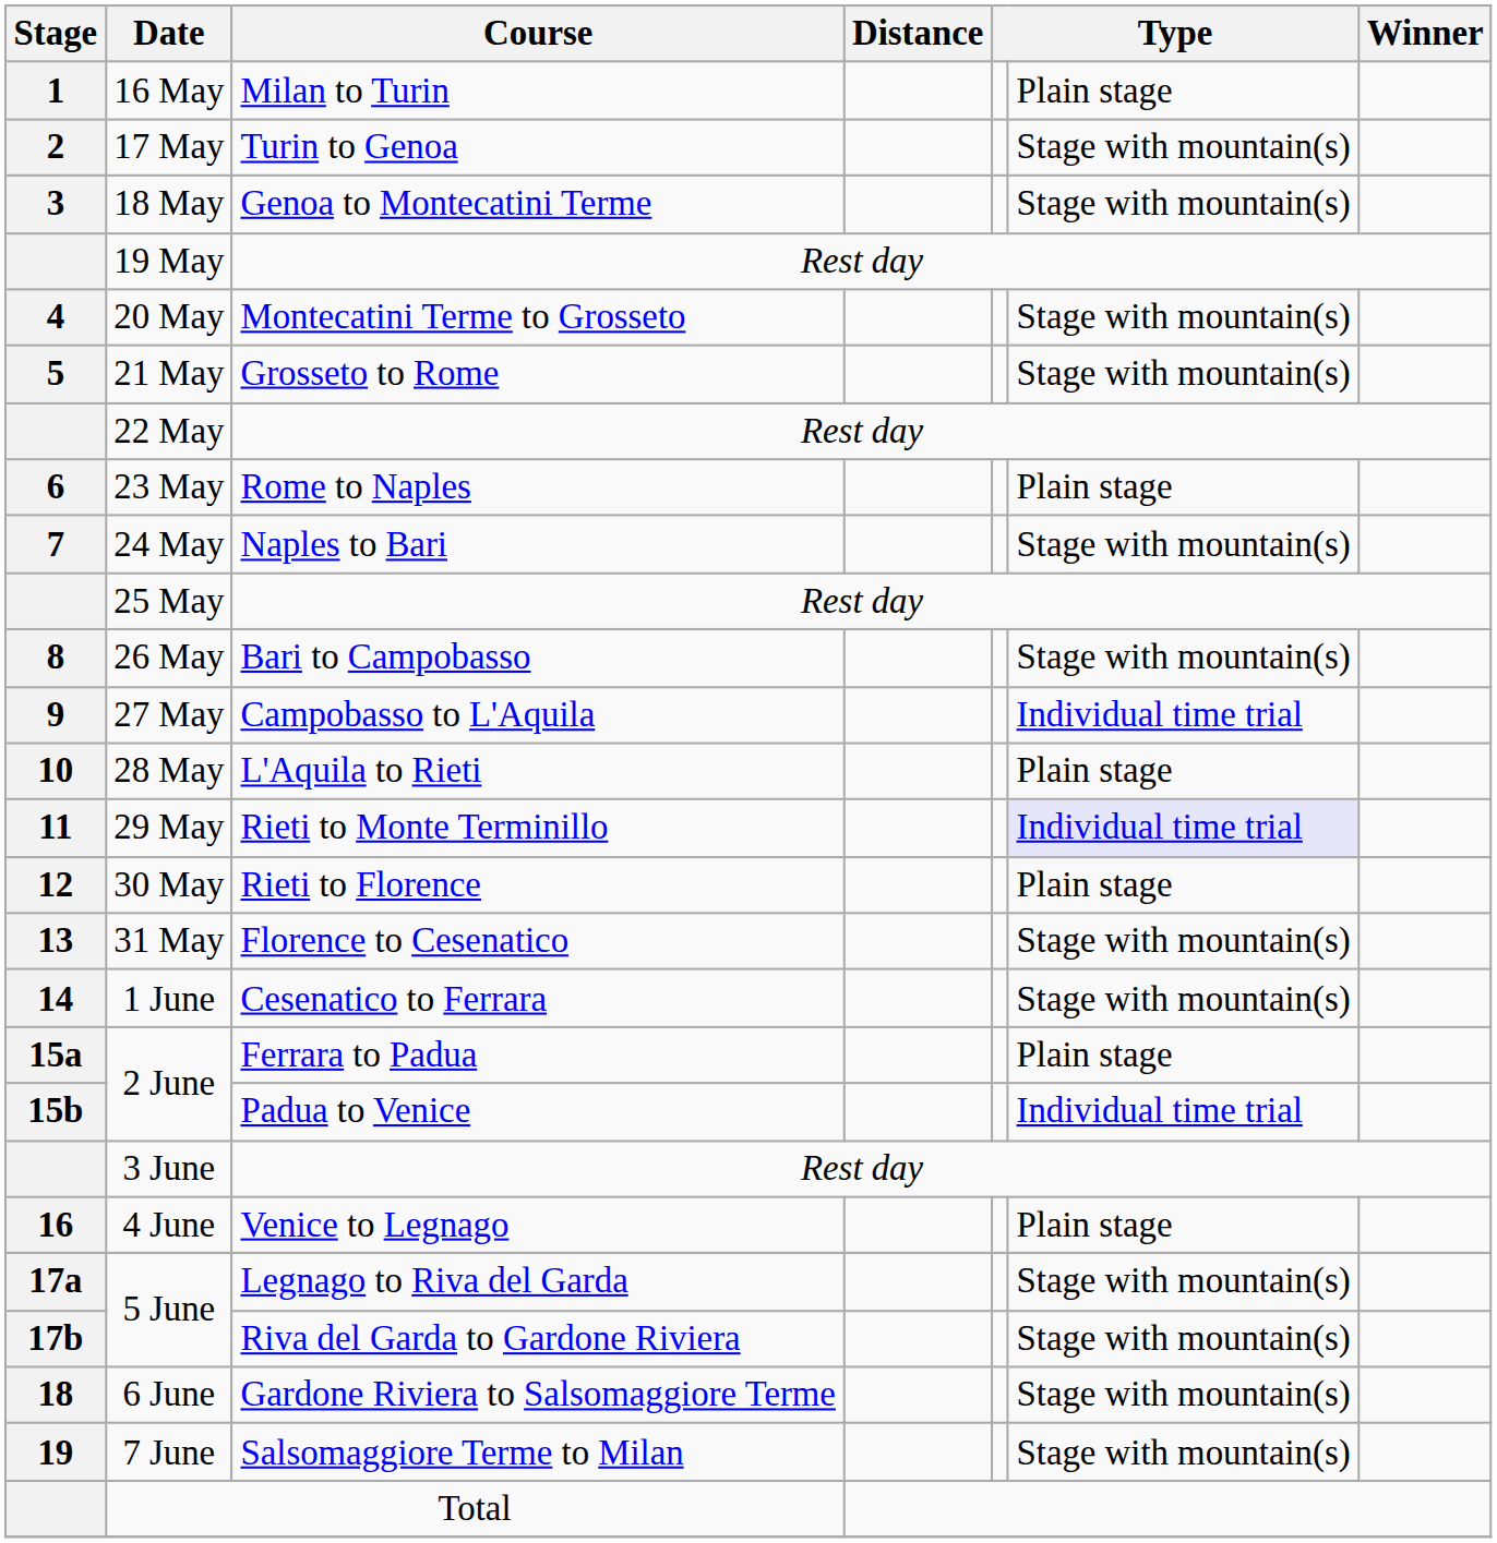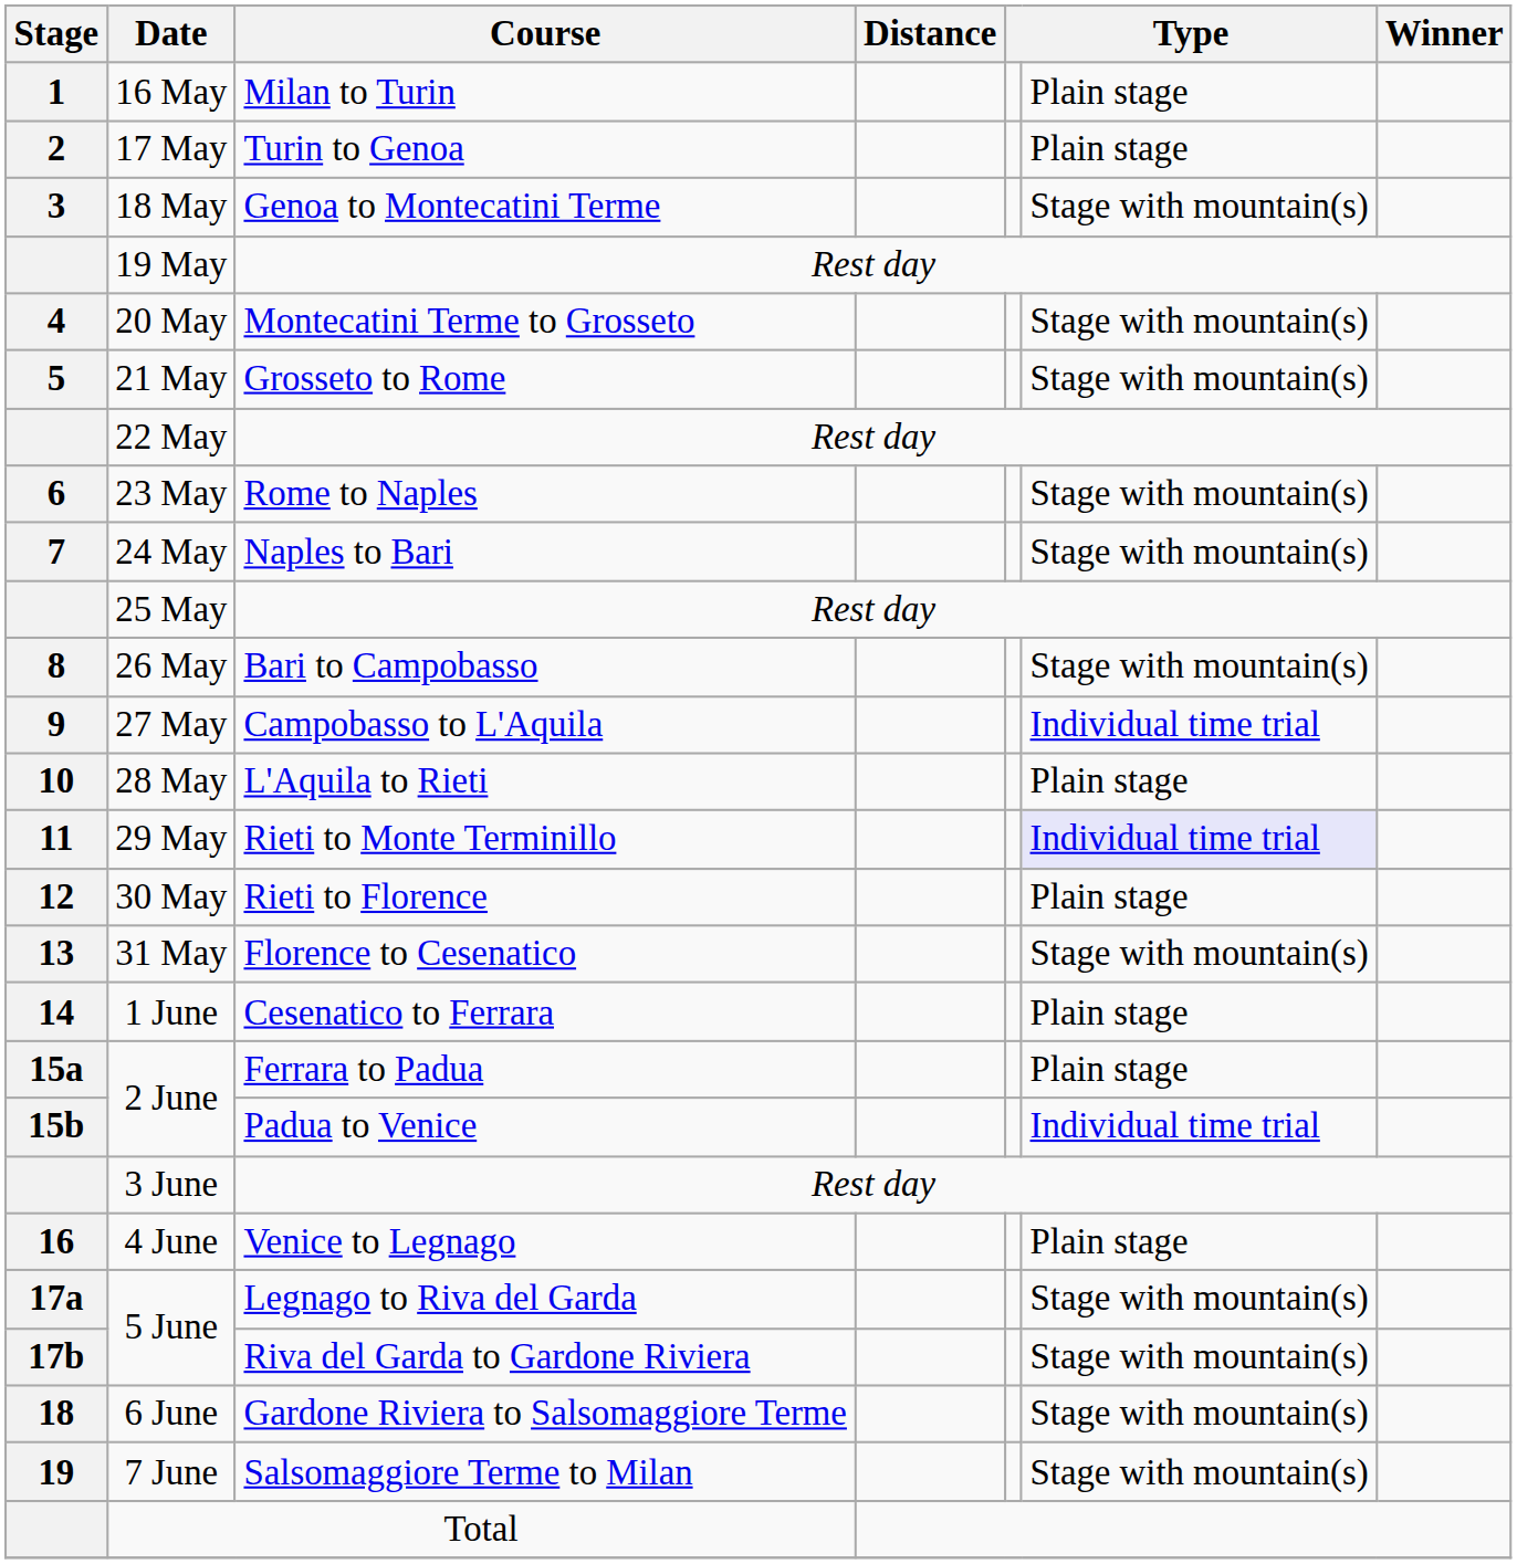 <table class="wikitable">
 <tr style="background:#efefef;">
 <th>Stage</th>
 <th>Date</th>
 <th>Course</th>
 <th>Distance</th>
 <th colspan="2">Type</th>
 <th>Winner</th>
 </tr>
 <tr>
 <th style="text-align:center">1</th>
 <td style="text-align:center;">16 May</td>
 <td><a href='#'>Milan</a> to <a href='#'>Turin</a></td>
 <td style="text-align:center;"></td>
 <td style="text-align:center;"></td>
 <td>Plain stage</td>
 <td></td>
 </tr>
 <tr>
 <th style="text-align:center">2</th>
 <td style="text-align:center;">17 May</td>
 <td><a href='#'>Turin</a> to <a href='#'>Genoa</a></td>
 <td style="text-align:center;"></td>
 <td style="text-align:center;"></td>
-<td>Stage with mountain(s)</td>
+<td>Plain stage</td>
 <td></td>
 </tr>
 <tr>
 <th style="text-align:center">3</th>
 <td style="text-align:center;">18 May</td>
 <td><a href='#'>Genoa</a> to <a href='#'>Montecatini Terme</a></td>
 <td style="text-align:center;"></td>
 <td style="text-align:center;"></td>
 <td>Stage with mountain(s)</td>
 <td></td>
 </tr>
 <tr>
 <th></th>
 <td style="text-align:center;">19 May</td>
 <td colspan="6" style="text-align:center;"><em>Rest day</em></td>
 </tr>
 <tr>
 <th style="text-align:center">4</th>
 <td style="text-align:center;">20 May</td>
 <td><a href='#'>Montecatini Terme</a> to <a href='#'>Grosseto</a></td>
 <td style="text-align:center;"></td>
 <td style="text-align:center;"></td>
 <td>Stage with mountain(s)</td>
 <td></td>
 </tr>
 <tr>
 <th style="text-align:center">5</th>
 <td style="text-align:center;">21 May</td>
 <td><a href='#'>Grosseto</a> to <a href='#'>Rome</a></td>
 <td style="text-align:center;"></td>
 <td style="text-align:center;"></td>
 <td>Stage with mountain(s)</td>
 <td></td>
 </tr>
 <tr>
 <th></th>
 <td style="text-align:center;">22 May</td>
 <td colspan="6" style="text-align:center;"><em>Rest day</em></td>
 </tr>
 <tr>
 <th style="text-align:center">6</th>
 <td style="text-align:center;">23 May</td>
 <td><a href='#'>Rome</a> to <a href='#'>Naples</a></td>
 <td style="text-align:center;"></td>
 <td style="text-align:center;"></td>
-<td>Plain stage</td>
+<td>Stage with mountain(s)</td>
 <td></td>
 </tr>
 <tr>
 <th style="text-align:center">7</th>
 <td style="text-align:center;">24 May</td>
 <td><a href='#'>Naples</a> to <a href='#'>Bari</a></td>
 <td style="text-align:center;"></td>
 <td style="text-align:center;"></td>
 <td>Stage with mountain(s)</td>
 <td></td>
 </tr>
 <tr>
 <th></th>
 <td style="text-align:center;">25 May</td>
 <td colspan="6" style="text-align:center;"><em>Rest day</em></td>
 </tr>
 <tr>
 <th style="text-align:center">8</th>
 <td style="text-align:center;">26 May</td>
 <td><a href='#'>Bari</a> to <a href='#'>Campobasso</a></td>
 <td style="text-align:center;"></td>
 <td style="text-align:center;"></td>
 <td>Stage with mountain(s)</td>
 <td></td>
 </tr>
 <tr>
 <th style="text-align:center">9</th>
 <td style="text-align:center;">27 May</td>
 <td><a href='#'>Campobasso</a> to <a href='#'>L'Aquila</a></td>
 <td style="text-align:center;"></td>
 <td style="text-align:center;"></td>
 <td><a href='#'>Individual time trial</a></td>
 <td></td>
 </tr>
 <tr>
 <th style="text-align:center">10</th>
 <td style="text-align:center;">28 May</td>
 <td><a href='#'>L'Aquila</a> to <a href='#'>Rieti</a></td>
 <td style="text-align:center;"></td>
 <td style="text-align:center;"></td>
 <td>Plain stage</td>
 <td></td>
 </tr>
 <tr>
 <th style="text-align:center">11</th>
 <td style="text-align:center;">29 May</td>
 <td><a href='#'>Rieti</a> to <a href='#'>Monte Terminillo</a></td>
 <td style="text-align:center;"></td>
 <td style="text-align:center;"></td>
 <td style="background: lavender;"><a href='#'>Individual time trial</a></td>
 <td></td>
 </tr>
 <tr>
 <th style="text-align:center">12</th>
 <td style="text-align:center;">30 May</td>
 <td><a href='#'>Rieti</a> to <a href='#'>Florence</a></td>
 <td style="text-align:center;"></td>
 <td style="text-align:center;"></td>
 <td>Plain stage</td>
 <td></td>
 </tr>
 <tr>
 <th style="text-align:center">13</th>
 <td style="text-align:center;">31 May</td>
 <td><a href='#'>Florence</a> to <a href='#'>Cesenatico</a></td>
 <td style="text-align:center;"></td>
 <td style="text-align:center;"></td>
 <td>Stage with mountain(s)</td>
 <td></td>
 </tr>
 <tr>
 <th style="text-align:center">14</th>
 <td style="text-align:center;">1 June</td>
 <td><a href='#'>Cesenatico</a> to <a href='#'>Ferrara</a></td>
 <td style="text-align:center;"></td>
 <td style="text-align:center;"></td>
-<td>Stage with mountain(s)</td>
+<td>Plain stage</td>
 <td></td>
 </tr>
 <tr>
 <th style="text-align:center">15a</th>
 <td style="text-align:center;" rowspan="2">2 June</td>
 <td><a href='#'>Ferrara</a> to <a href='#'>Padua</a></td>
 <td style="text-align:center;"></td>
 <td style="text-align:center;"></td>
 <td>Plain stage</td>
 <td></td>
 </tr>
 <tr>
 <th style="text-align:center">15b</th>
 <td><a href='#'>Padua</a> to <a href='#'>Venice</a></td>
 <td style="text-align:center;"></td>
 <td style="text-align:center;"></td>
 <td><a href='#'>Individual time trial</a></td>
 <td></td>
 </tr>
 <tr>
 <th></th>
 <td style="text-align:center;">3 June</td>
 <td colspan="6" style="text-align:center;"><em>Rest day</em></td>
 </tr>
 <tr>
 <th style="text-align:center">16</th>
 <td style="text-align:center;">4 June</td>
 <td><a href='#'>Venice</a> to <a href='#'>Legnago</a></td>
 <td style="text-align:center;"></td>
 <td style="text-align:center;"></td>
 <td>Plain stage</td>
 <td></td>
 </tr>
 <tr>
 <th style="text-align:center">17a</th>
 <td style="text-align:center;" rowspan="2">5 June</td>
 <td><a href='#'>Legnago</a> to <a href='#'>Riva del Garda</a></td>
 <td style="text-align:center;"></td>
 <td style="text-align:center;"></td>
 <td>Stage with mountain(s)</td>
 <td></td>
 </tr>
 <tr>
 <th style="text-align:center">17b</th>
 <td><a href='#'>Riva del Garda</a> to <a href='#'>Gardone Riviera</a></td>
 <td style="text-align:center;"></td>
 <td style="text-align:center;"></td>
 <td>Stage with mountain(s)</td>
 <td></td>
 </tr>
 <tr>
 <th style="text-align:center">18</th>
 <td style="text-align:center;">6 June</td>
 <td><a href='#'>Gardone Riviera</a> to <a href='#'>Salsomaggiore Terme</a></td>
 <td style="text-align:center;"></td>
 <td style="text-align:center;"></td>
 <td>Stage with mountain(s)</td>
 <td></td>
 </tr>
 <tr>
 <th style="text-align:center">19</th>
 <td style="text-align:center;">7 June</td>
 <td><a href='#'>Salsomaggiore Terme</a> to <a href='#'>Milan</a></td>
 <td style="text-align:center;"></td>
 <td style="text-align:center;"></td>
 <td>Stage with mountain(s)</td>
 <td></td>
 </tr>
 <tr>
 <th></th>
 <td colspan="2" style="text-align:center;">Total</td>
 <td colspan="5" style="text-align:center;"></td>
 </tr>
 <tr>
 </tr>
 </table>
